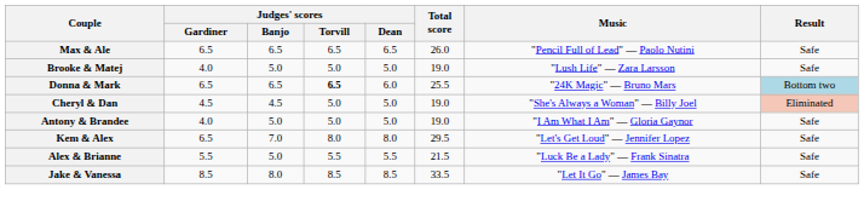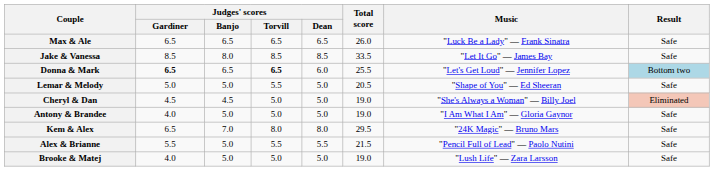 <table class="wikitable sortable" style="text-align:center; font-size:90%; width:90%">
 <tr>
 <th scope="col" rowspan=2>Couple</th>
 <th scope="col" colspan=4 class="unsortable">Judges' scores</th>
 <th scope="col" rowspan=2>Total<br>score</th>
 <th scope="col" rowspan=2 class="unsortable">Music</th>
 <th scope="col" rowspan=2 class="unsortable">Result</th>
 </tr>
 <tr>
 <th class="unsortable">Gardiner</th>
 <th class="unsortable">Banjo</th>
 <th class="unsortable">Torvill</th>
 <th class="unsortable">Dean</th>
 </tr>
 <tr>
 <th scope="row">Max & Ale</th>
 <td>6.5</td>
 <td>6.5</td>
 <td>6.5</td>
 <td>6.5</td>
 <td>26.0</td>
-<td>"<a href='#'>Pencil Full of Lead</a>" — <a href='#'>Paolo Nutini</a></td>
+<td>"<a href='#'>Luck Be a Lady</a>" — <a href='#'>Frank Sinatra</a></td>
 <td>Safe</td>
 </tr>
 <tr>
-<th scope="row">Brooke & Matej</th>
-<td>4.0</td>
-<td>5.0</td>
-<td>5.0</td>
-<td>5.0</td>
-<td>19.0</td>
-<td>"<a href='#'>Lush Life</a>" — <a href='#'>Zara Larsson</a></td>
+<th scope="row">Jake & Vanessa</th>
+<td>8.5</td>
+<td>8.0</td>
+<td>8.5</td>
+<td>8.5</td>
+<td>33.5</td>
+<td>"<a href='#'>Let It Go</a>" — <a href='#'>James Bay</a></td>
 <td>Safe</td>
 </tr>
 <tr>
 <th scope="row">Donna & Mark</th>
-<td>6.5</td>
+<td><strong>6.5</strong></td>
 <td>6.5</td>
 <td><strong>6.5</strong></td>
 <td>6.0</td>
 <td>25.5</td>
-<td>"<a href='#'>24K Magic</a>" — <a href='#'>Bruno Mars</a></td>
+<td>"<a href='#'>Let's Get Loud</a>" — <a href='#'>Jennifer Lopez</a></td>
 <td bgcolor=lightblue>Bottom two</td>
+</tr>
+<tr>
+<th scope="row">Lemar & Melody</th>
+<td>5.0</td>
+<td>5.0</td>
+<td>5.5</td>
+<td>5.0</td>
+<td>20.5</td>
+<td>"<a href='#'>Shape of You</a>" — <a href='#'>Ed Sheeran</a></td>
+<td>Safe</td>
 </tr>
 <tr>
 <th scope="row">Cheryl & Dan</th>
 <td>4.5</td>
 <td>4.5</td>
 <td>5.0</td>
 <td>5.0</td>
 <td>19.0</td>
 <td>"<a href='#'>She's Always a Woman</a>" — <a href='#'>Billy Joel</a></td>
 <td bgcolor="f4c7b8">Eliminated</td>
 </tr>
 <tr>
 <th scope="row">Antony & Brandee</th>
 <td>4.0</td>
 <td>5.0</td>
 <td>5.0</td>
 <td>5.0</td>
 <td>19.0</td>
 <td>"<a href='#'>I Am What I Am</a>" — <a href='#'>Gloria Gaynor</a></td>
 <td>Safe</td>
 </tr>
 <tr>
 <th scope="row">Kem & Alex</th>
 <td>6.5</td>
 <td>7.0</td>
 <td>8.0</td>
 <td>8.0</td>
 <td>29.5</td>
-<td>"<a href='#'>Let's Get Loud</a>" — <a href='#'>Jennifer Lopez</a></td>
+<td>"<a href='#'>24K Magic</a>" — <a href='#'>Bruno Mars</a></td>
 <td>Safe</td>
 </tr>
 <tr>
 <th scope="row">Alex & Brianne</th>
 <td>5.5</td>
 <td>5.0</td>
 <td>5.5</td>
 <td>5.5</td>
 <td>21.5</td>
-<td>"<a href='#'>Luck Be a Lady</a>" — <a href='#'>Frank Sinatra</a></td>
+<td>"<a href='#'>Pencil Full of Lead</a>" — <a href='#'>Paolo Nutini</a></td>
 <td>Safe</td>
 </tr>
 <tr>
-<th scope="row">Jake & Vanessa</th>
-<td>8.5</td>
-<td>8.0</td>
-<td>8.5</td>
-<td>8.5</td>
-<td>33.5</td>
-<td>"<a href='#'>Let It Go</a>" — <a href='#'>James Bay</a></td>
+<th scope="row">Brooke & Matej</th>
+<td>4.0</td>
+<td>5.0</td>
+<td>5.0</td>
+<td>5.0</td>
+<td>19.0</td>
+<td>"<a href='#'>Lush Life</a>" — <a href='#'>Zara Larsson</a></td>
 <td>Safe</td>
 </tr>
 </table>
